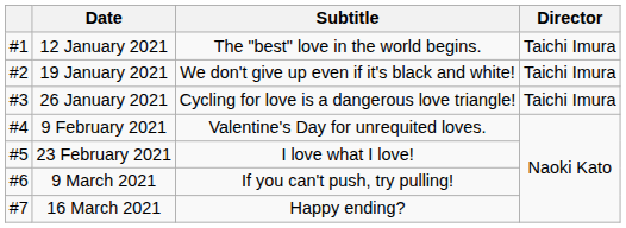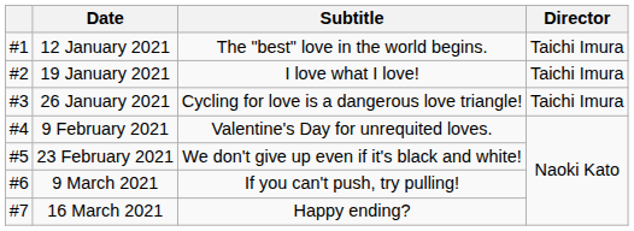 <table class="wikitable" style="text-align:center">
 <tr>
 <th></th>
 <th>Date</th>
 <th>Subtitle</th>
 <th>Director</th>
 </tr>
 <tr>
 <td>#1</td>
 <td>12 January 2021</td>
 <td>The "best" love in the world begins.</td>
 <td>Taichi Imura</td>
 </tr>
 <tr>
 <td>#2</td>
 <td>19 January 2021</td>
-<td>We don't give up even if it's black and white!</td>
+<td>I love what I love!</td>
 <td>Taichi Imura</td>
 </tr>
 <tr>
 <td>#3</td>
 <td>26 January 2021</td>
 <td>Cycling for love is a dangerous love triangle!</td>
 <td>Taichi Imura</td>
 </tr>
 <tr>
 <td>#4</td>
 <td>9 February 2021</td>
 <td>Valentine's Day for unrequited loves.</td>
 <td rowspan="4">Naoki Kato</td>
 </tr>
 <tr>
 <td>#5</td>
 <td>23 February 2021</td>
-<td>I love what I love!</td>
+<td>We don't give up even if it's black and white!</td>
 </tr>
 <tr>
 <td>#6</td>
 <td>9 March 2021</td>
 <td>If you can't push, try pulling!</td>
 </tr>
 <tr>
 <td>#7</td>
 <td>16 March 2021</td>
 <td>Happy ending?</td>
 </tr>
 </table>
